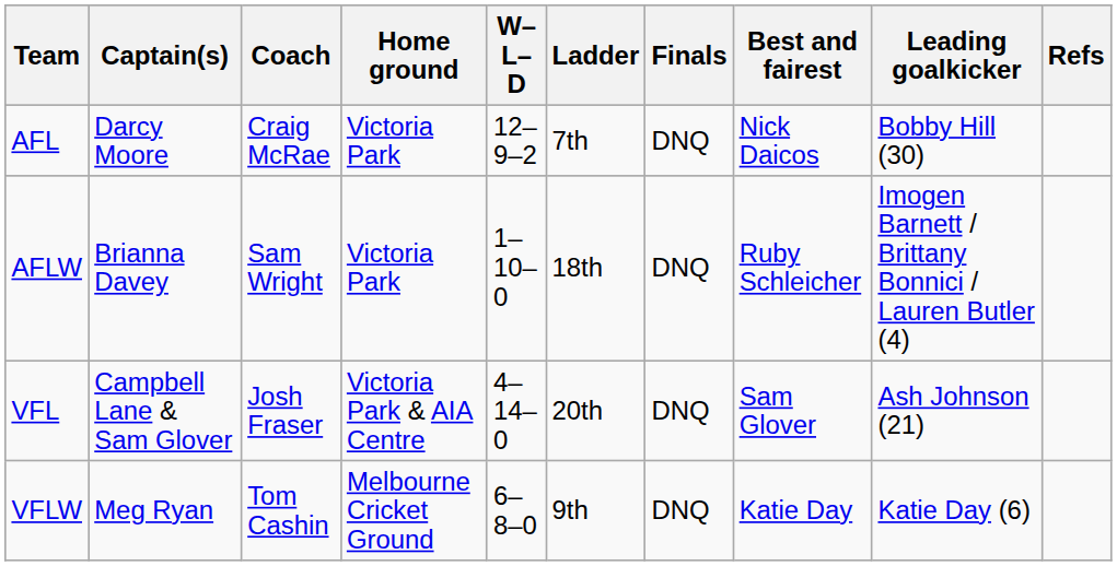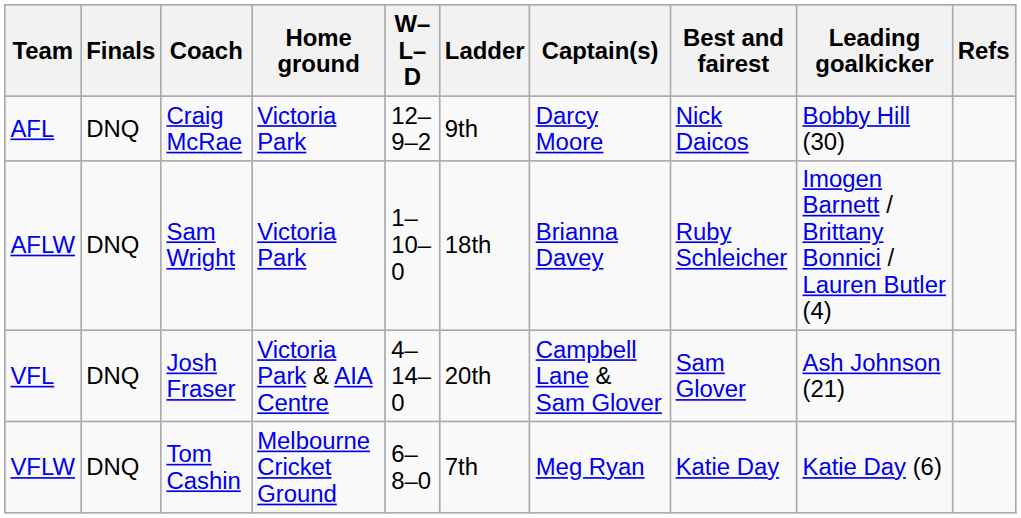 <table class="wikitable" style="font-size:90%;">
 <tr>
 <th>Team</th>
-<th>Captain(s)</th>
+<th>Finals</th>
 <th>Coach</th>
 <th>Home ground</th>
 <th>W–L–D</th>
 <th>Ladder</th>
-<th>Finals</th>
+<th>Captain(s)</th>
 <th>Best and fairest</th>
 <th>Leading goalkicker</th>
 <th>Refs</th>
 </tr>
 <tr>
 <td><a href='#'>AFL</a></td>
-<td><a href='#'>Darcy Moore</a></td>
+<td>DNQ</td>
 <td><a href='#'>Craig McRae</a></td>
 <td><a href='#'>Victoria Park</a></td>
 <td>12–9–2</td>
-<td>7th</td>
-<td>DNQ</td>
+<td>9th</td>
+<td><a href='#'>Darcy Moore</a></td>
 <td><a href='#'>Nick Daicos</a></td>
 <td><a href='#'>Bobby Hill</a> (30)</td>
 <td style="text-align:center;"></td>
 </tr>
 <tr>
 <td><a href='#'>AFLW</a></td>
-<td><a href='#'>Brianna Davey</a></td>
+<td>DNQ</td>
 <td><a href='#'>Sam Wright</a></td>
 <td><a href='#'>Victoria Park</a></td>
 <td>1–10–0</td>
 <td>18th</td>
-<td>DNQ</td>
+<td><a href='#'>Brianna Davey</a></td>
 <td><a href='#'>Ruby Schleicher</a></td>
 <td><a href='#'>Imogen Barnett</a> / <a href='#'>Brittany Bonnici</a> / <a href='#'>Lauren Butler</a> (4)</td>
 <td style="text-align:center;"></td>
 </tr>
 <tr>
 <td><a href='#'>VFL</a></td>
-<td><a href='#'>Campbell Lane</a> & <a href='#'>Sam Glover</a></td>
+<td>DNQ</td>
 <td><a href='#'>Josh Fraser</a></td>
 <td><a href='#'>Victoria Park</a> & <a href='#'>AIA Centre</a></td>
 <td>4–14–0</td>
 <td>20th</td>
-<td>DNQ</td>
+<td><a href='#'>Campbell Lane</a> & <a href='#'>Sam Glover</a></td>
 <td><a href='#'>Sam Glover</a></td>
 <td><a href='#'>Ash Johnson</a> (21)</td>
 <td style="text-align:center;"></td>
 </tr>
 <tr>
 <td><a href='#'>VFLW</a></td>
-<td><a href='#'>Meg Ryan</a></td>
+<td>DNQ</td>
 <td><a href='#'>Tom Cashin</a></td>
 <td><a href='#'>Melbourne Cricket Ground</a></td>
 <td>6–8–0</td>
-<td>9th</td>
-<td>DNQ</td>
+<td>7th</td>
+<td><a href='#'>Meg Ryan</a></td>
 <td><a href='#'>Katie Day</a></td>
 <td><a href='#'>Katie Day</a> (6)</td>
 <td style="text-align:center;"></td>
 </tr>
 </table>
